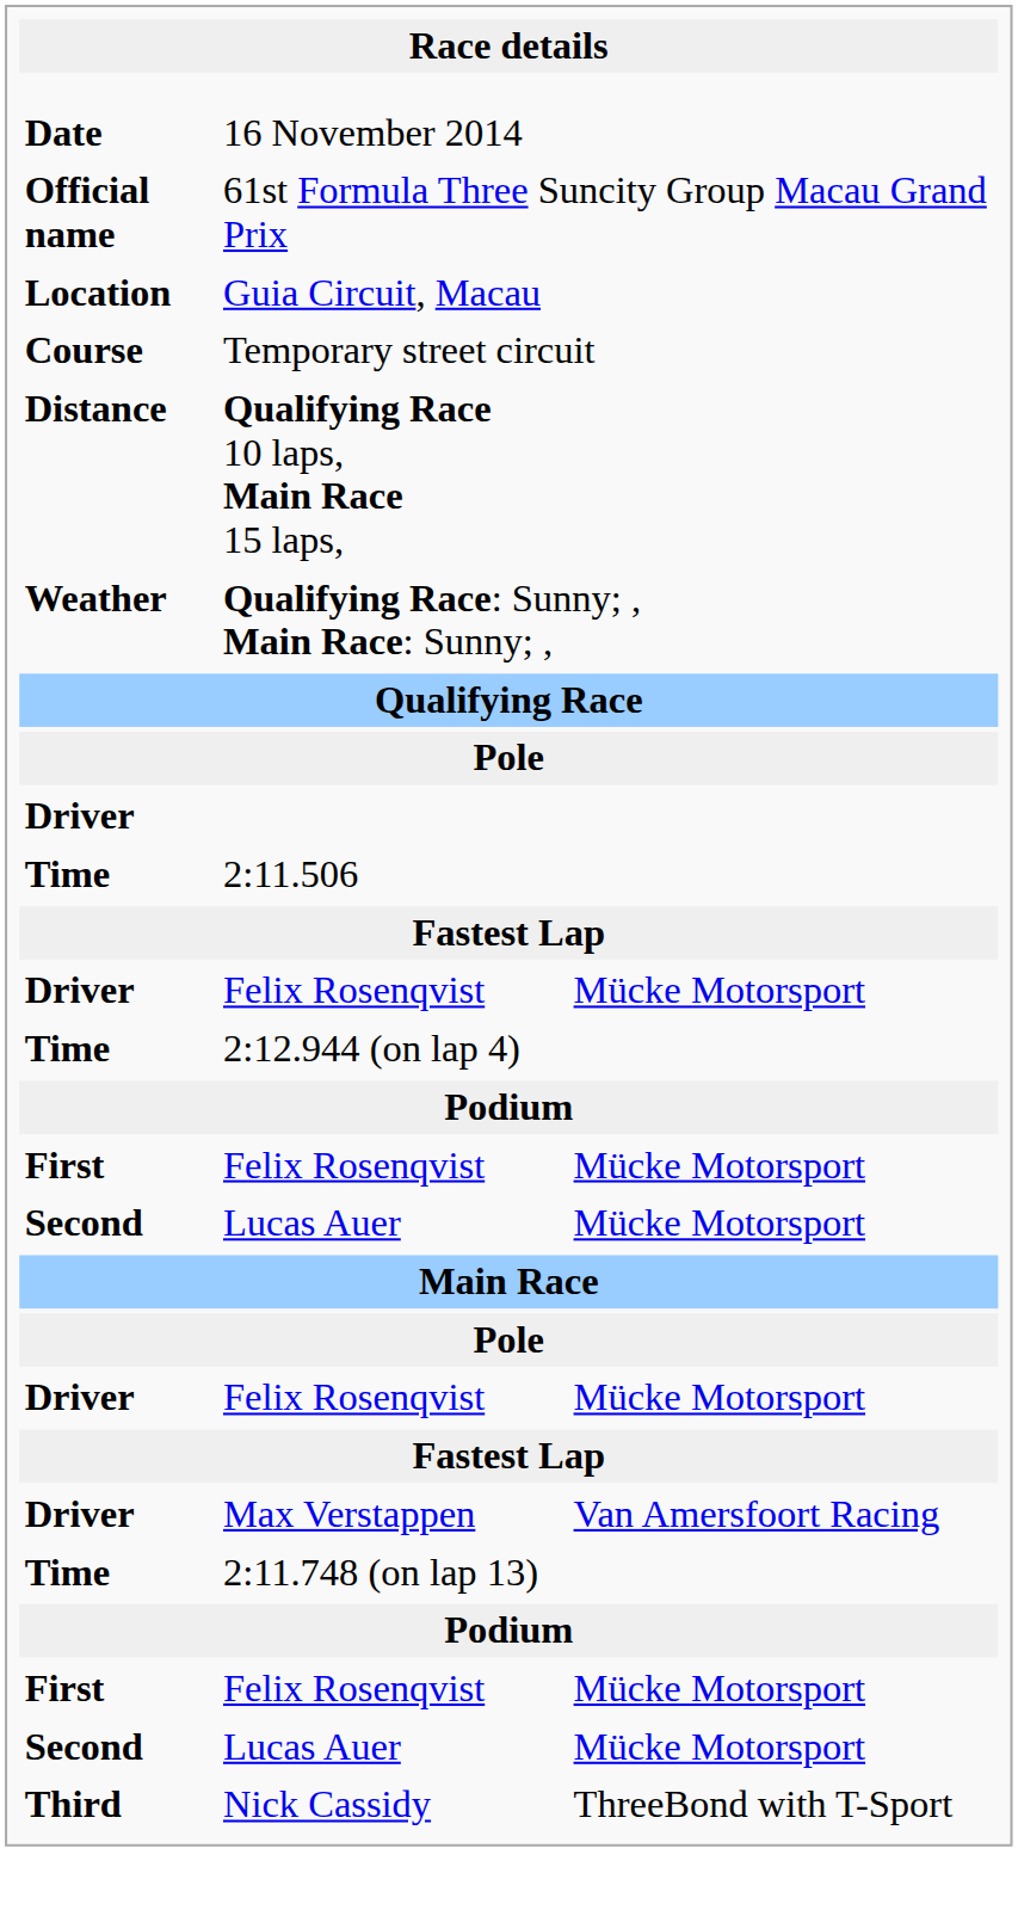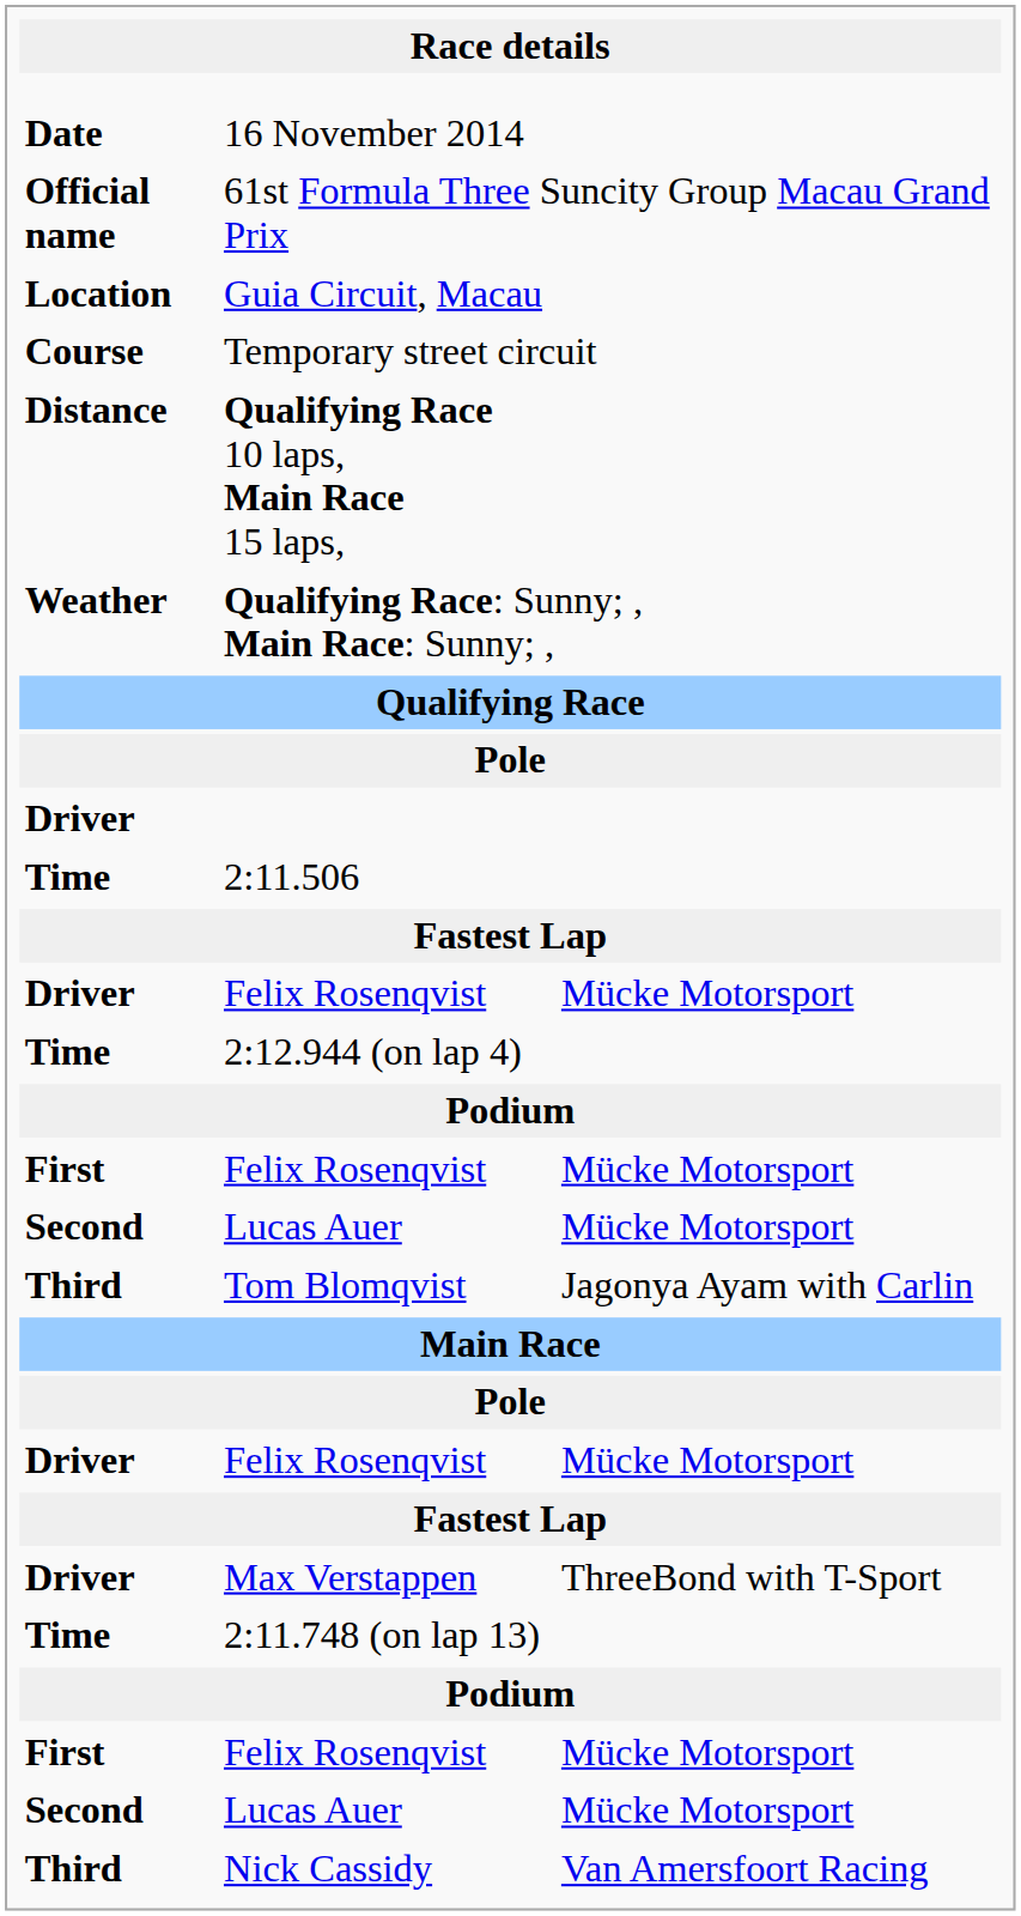 <table class="infobox" align="right" cellpadding="2" style="float:right; width: 26em; ">
 <tr>
 <th colspan="3" style="background:#efefef;">Race details</th>
 </tr>
 <tr>
 <td colspan="3" style="text-align:center;"></td>
 </tr>
 <tr>
 <td colspan="3" style="text-align:center;"></td>
 </tr>
 <tr>
 <td style="width: 20%;"><strong>Date</strong></td>
 <td>16 November 2014</td>
 </tr>
 <tr>
 <td><strong>Official name</strong></td>
 <td colspan=2>61st <a href='#'>Formula Three</a> Suncity Group <a href='#'>Macau Grand Prix</a></td>
 </tr>
 <tr>
 <td><strong>Location</strong></td>
 <td colspan=2><a href='#'>Guia Circuit</a>, <a href='#'>Macau</a></td>
 </tr>
 <tr>
 <td><strong>Course</strong></td>
 <td colspan=2>Temporary street circuit<br></td>
 </tr>
 <tr>
 <td><strong>Distance</strong></td>
 <td colspan=2><strong>Qualifying Race</strong><br>10 laps, <br><strong>Main Race</strong><br>15 laps, </td>
 </tr>
 <tr>
 <td><strong>Weather</strong></td>
 <td colspan=2><strong>Qualifying Race</strong>: Sunny;  ,  <br><strong>Main Race</strong>: Sunny;  ,  </td>
 </tr>
 <tr>
 <td colspan="3" style="text-align:center; background-color:#99ccff"><strong>Qualifying Race</strong></td>
 </tr>
 <tr>
 <th colspan="3" style="background:#efefef;">Pole</th>
 </tr>
 <tr>
 <td><strong>Driver</strong></td>
 <td></td>
 <td></td>
 </tr>
 <tr>
 <td><strong>Time</strong></td>
 <td colspan=2>2:11.506</td>
 </tr>
 <tr>
 <th colspan="3" style="background:#efefef;">Fastest Lap</th>
 </tr>
 <tr>
 <td><strong>Driver</strong></td>
 <td> <a href='#'>Felix Rosenqvist</a></td>
 <td><a href='#'>Mücke Motorsport</a></td>
 </tr>
 <tr>
 <td><strong>Time</strong></td>
 <td colspan=2>2:12.944 (on lap 4)</td>
 </tr>
 <tr>
 <th colspan="3" style="background:#efefef;">Podium</th>
 </tr>
 <tr>
 <td><strong>First</strong></td>
 <td> <a href='#'>Felix Rosenqvist</a></td>
 <td><a href='#'>Mücke Motorsport</a></td>
 </tr>
 <tr>
 <td><strong>Second</strong></td>
 <td> <a href='#'>Lucas Auer</a></td>
 <td><a href='#'>Mücke Motorsport</a></td>
 </tr>
 <tr>
+<td><strong>Third</strong></td>
+<td> <a href='#'>Tom Blomqvist</a></td>
+<td>Jagonya Ayam with <a href='#'>Carlin</a></td>
+</tr>
+<tr>
 <td colspan="3" style="text-align:center; background-color:#99ccff"><strong>Main Race</strong></td>
 </tr>
 <tr>
 <th colspan="3" style="background:#efefef;">Pole</th>
 </tr>
 <tr>
 <td><strong>Driver</strong></td>
 <td> <a href='#'>Felix Rosenqvist</a></td>
 <td><a href='#'>Mücke Motorsport</a></td>
 </tr>
 <tr>
 <th colspan="3" style="background:#efefef;">Fastest Lap</th>
 </tr>
 <tr>
 <td><strong>Driver</strong></td>
 <td> <a href='#'>Max Verstappen</a></td>
-<td><a href='#'>Van Amersfoort Racing</a></td>
+<td>ThreeBond with T-Sport</td>
 </tr>
 <tr>
 <td><strong>Time</strong></td>
 <td colspan=2>2:11.748 (on lap 13)</td>
 </tr>
 <tr>
 <th colspan="3" style="background:#efefef;">Podium</th>
 </tr>
 <tr>
 <td><strong>First</strong></td>
 <td> <a href='#'>Felix Rosenqvist</a></td>
 <td><a href='#'>Mücke Motorsport</a></td>
 </tr>
 <tr>
 <td><strong>Second</strong></td>
 <td> <a href='#'>Lucas Auer</a></td>
 <td><a href='#'>Mücke Motorsport</a></td>
 </tr>
 <tr>
 <td><strong>Third</strong></td>
 <td> <a href='#'>Nick Cassidy</a></td>
-<td>ThreeBond with T-Sport</td>
+<td><a href='#'>Van Amersfoort Racing</a></td>
 </tr>
 </table>
